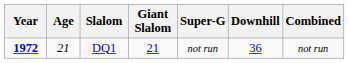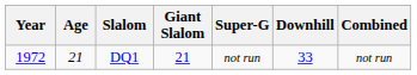 <table class=wikitable style="text-align:center">
 <tr>
 <th>  Year  </th>
 <th> Age </th>
 <th> Slalom </th>
 <th>Giant<br> Slalom </th>
 <th>Super-G</th>
 <th>Downhill</th>
 <th>Combined</th>
 </tr>
 <tr>
-<td><strong><a href='#'>1972</a></strong></td>
+<td><a href='#'>1972</a></td>
 <td><em>21</em></td>
 <td><a href='#'>DQ1</a></td>
 <td><a href='#'>21</a></td>
 <td rowspan=2><small><em>not run</em></small></td>
-<td><a href='#'>36</a></td>
+<td><a href='#'>33</a></td>
 <td rowspan=2><small><em>not run</em></small></td>
 </tr>
 </table>
